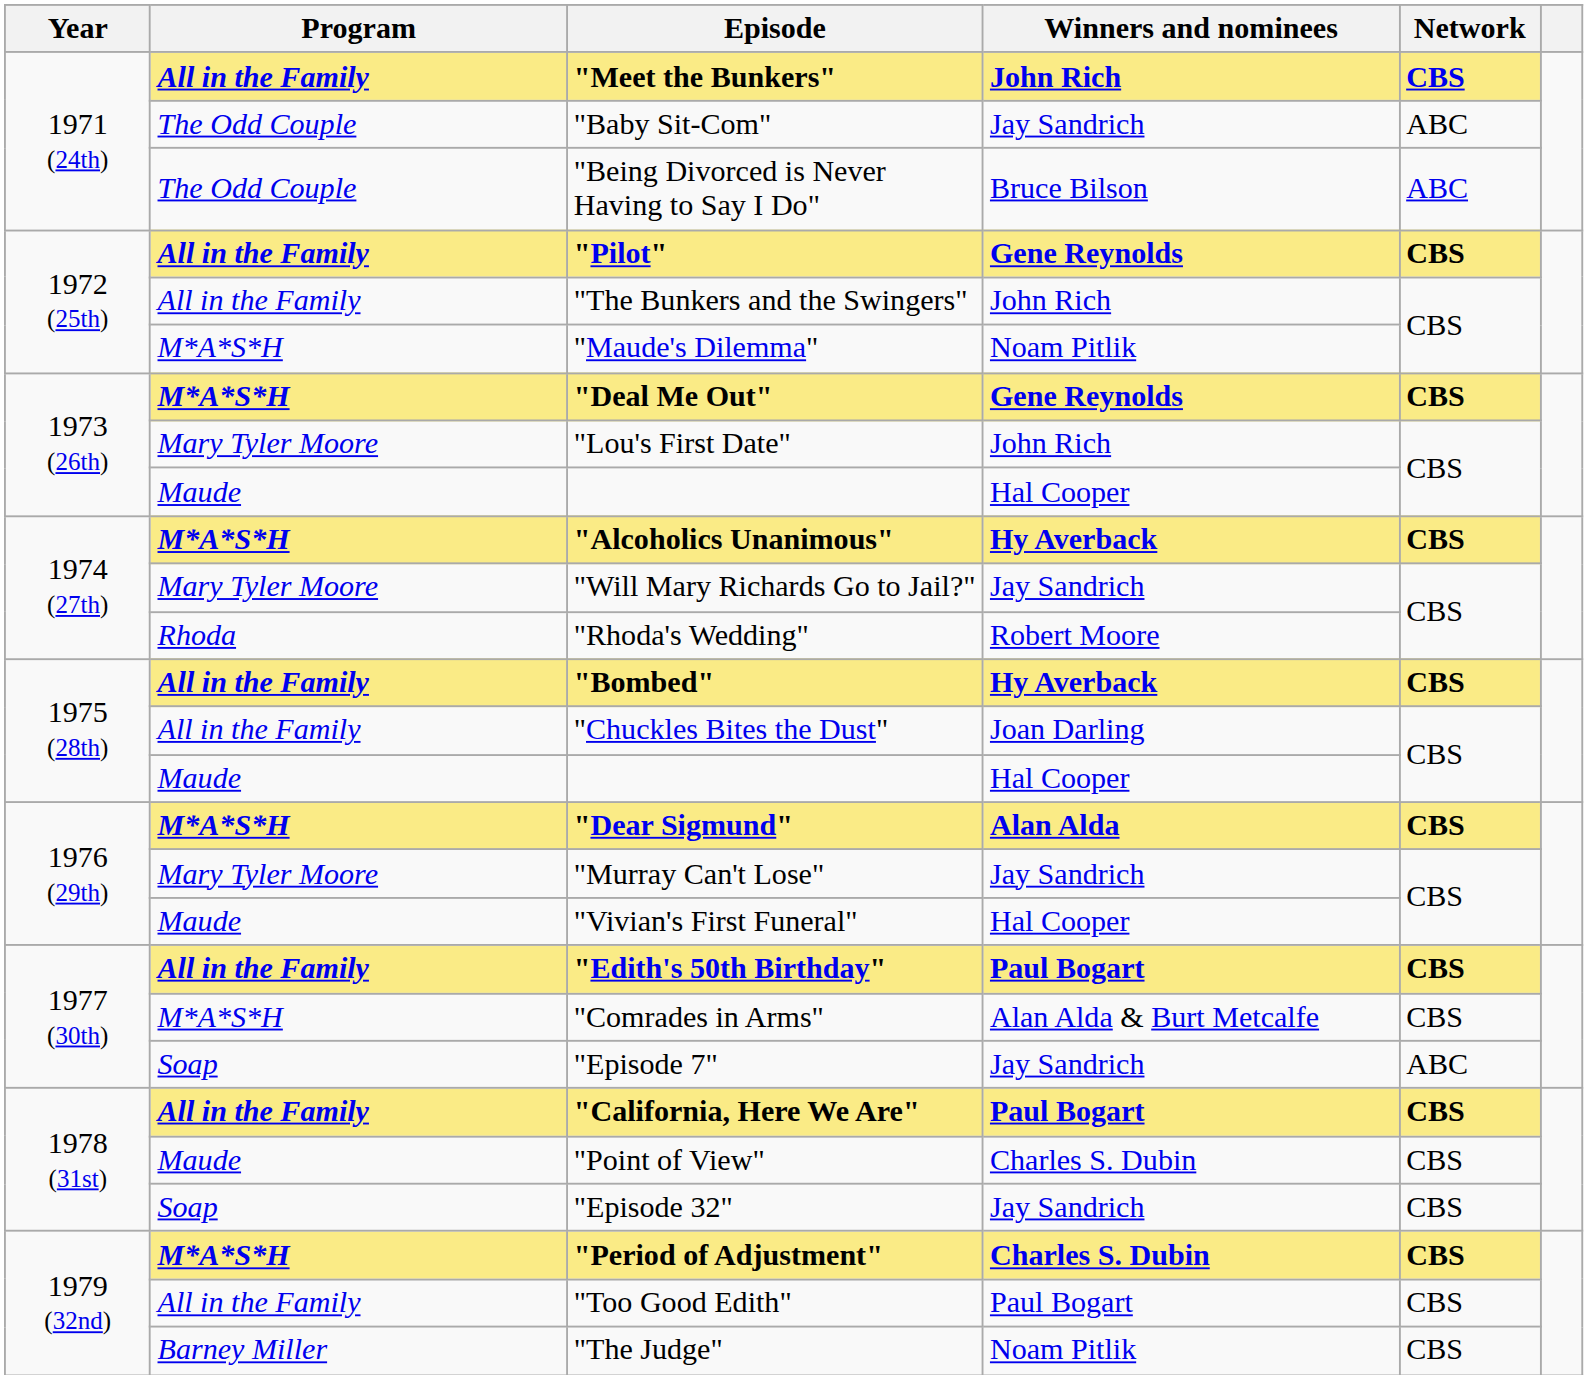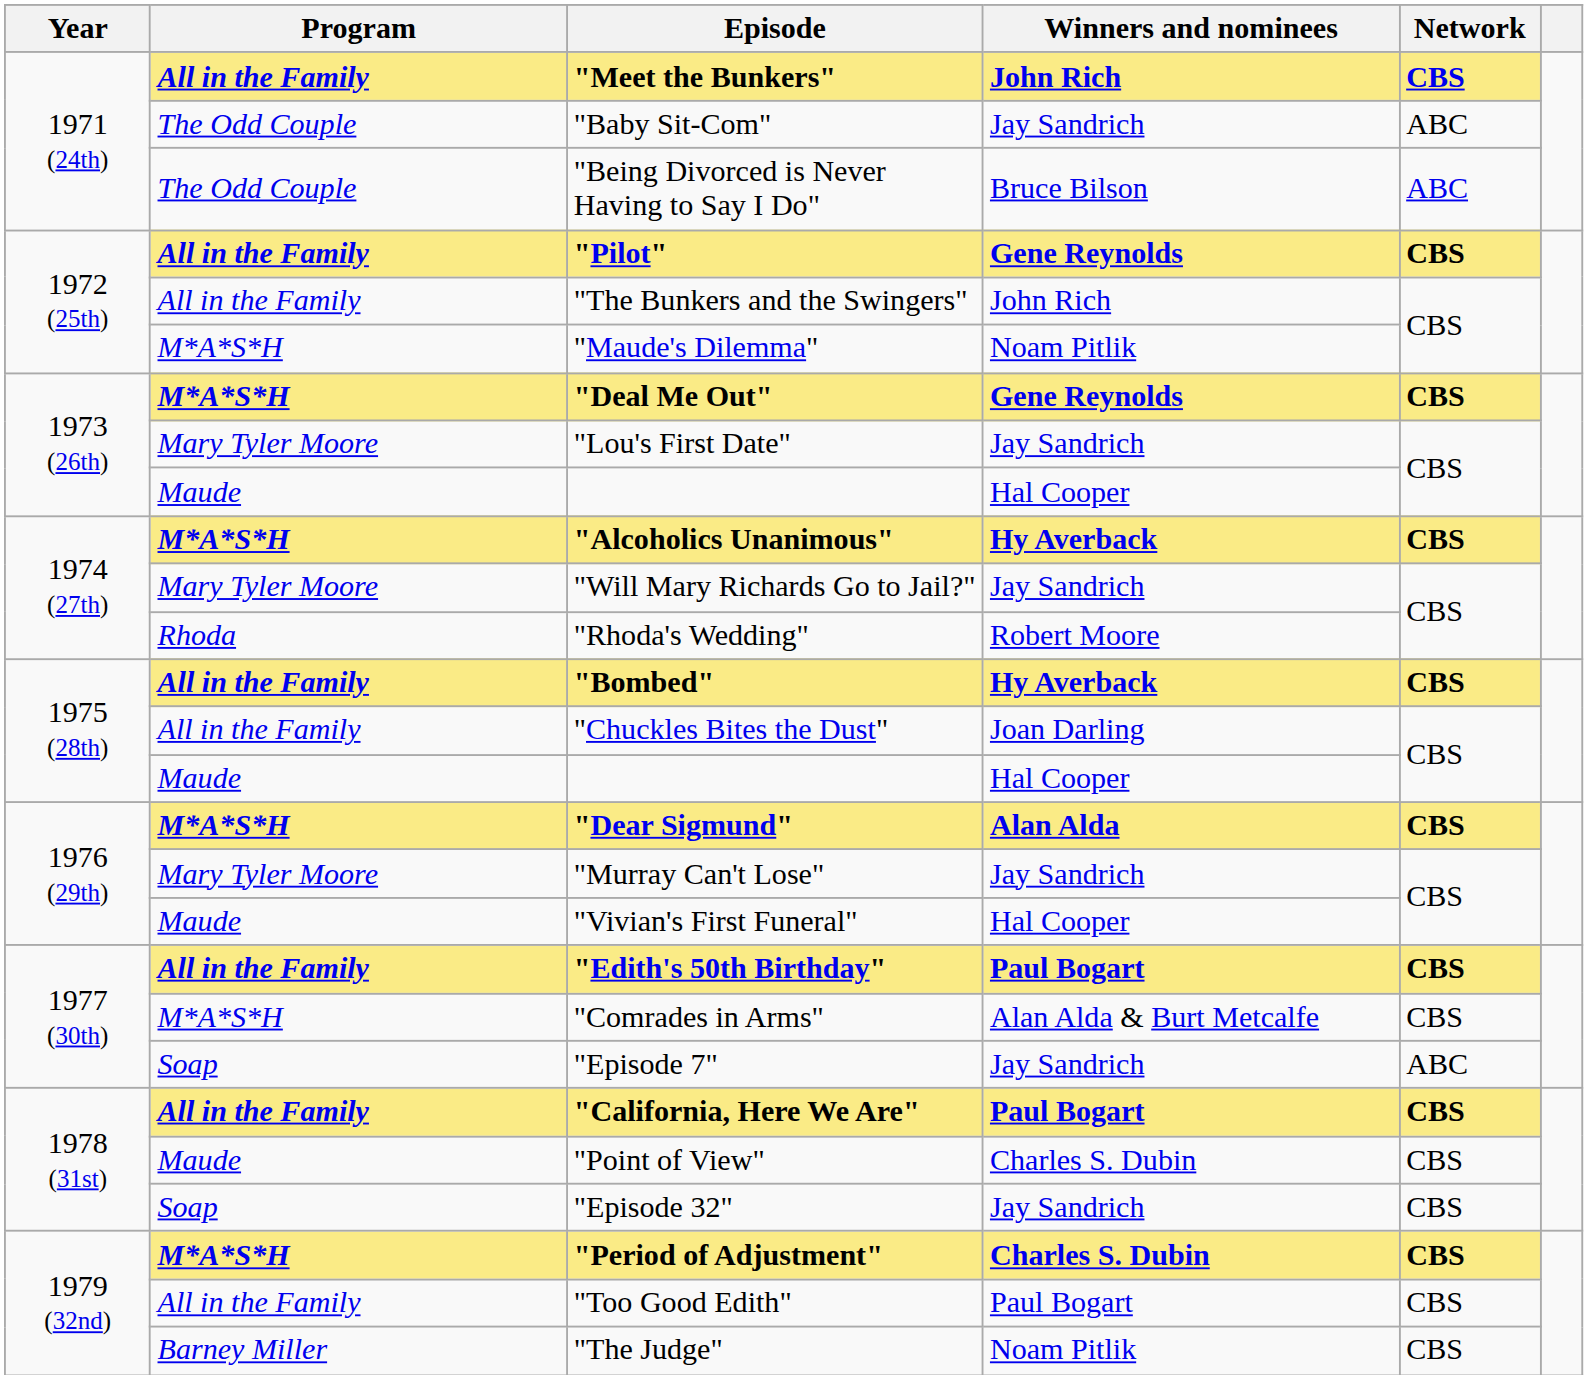 <table class="wikitable" width="95%" cellpadding="5">
 <tr>
 <th width="7%">Year</th>
 <th width="20%">Program</th>
 <th width="20%">Episode</th>
 <th width="20%">Winners and nominees</th>
 <th width="3%">Network</th>
 <th width="2%"></th>
 </tr>
 <tr>
 <td rowspan=3 style="text-align:center;">1971<br><small>(<a href='#'>24th</a>)</small></td>
 <td style="background:#FAEB86;"><strong><em><a href='#'>All in the Family</a></em></strong></td>
 <td style="background:#FAEB86;"><strong>"Meet the Bunkers"</strong></td>
 <td style="background:#FAEB86;"><strong><a href='#'>John Rich</a></strong></td>
 <td style="background:#FAEB86;"><strong><a href='#'>CBS</a></strong></td>
 <td rowspan="3" style="text-align:center;"></td>
 </tr>
 <tr>
 <td><em><a href='#'>The Odd Couple</a></em></td>
 <td>"Baby Sit-Com"</td>
 <td><a href='#'>Jay Sandrich</a></td>
 <td>ABC</td>
 </tr>
 <tr>
 <td><em><a href='#'>The Odd Couple</a></em></td>
 <td>"Being Divorced is Never Having to Say I Do"</td>
 <td><a href='#'>Bruce Bilson</a></td>
 <td><a href='#'>ABC</a></td>
 </tr>
 <tr>
 <td rowspan=3 style="text-align:center;">1972<br><small>(<a href='#'>25th</a>)</small></td>
 <td style="background:#FAEB86;"><strong><em><a href='#'>All in the Family</a></em></strong></td>
 <td style="background:#FAEB86;"><strong>"<a href='#'>Pilot</a>"</strong></td>
 <td style="background:#FAEB86;"><strong><a href='#'>Gene Reynolds</a></strong></td>
 <td style="background:#FAEB86;"><strong>CBS</strong></td>
 <td rowspan="3" style="text-align:center;"></td>
 </tr>
 <tr>
 <td><em><a href='#'>All in the Family</a></em></td>
 <td>"The Bunkers and the Swingers"</td>
 <td><a href='#'>John Rich</a></td>
 <td rowspan=2>CBS</td>
 </tr>
 <tr>
 <td><em><a href='#'>M*A*S*H</a></em></td>
 <td>"<a href='#'>Maude's Dilemma</a>"</td>
 <td><a href='#'>Noam Pitlik</a></td>
 </tr>
 <tr>
 <td rowspan=3 style="text-align:center;">1973<br><small>(<a href='#'>26th</a>)</small></td>
 <td style="background:#FAEB86;"><strong><em><a href='#'>M*A*S*H</a></em></strong></td>
 <td style="background:#FAEB86;"><strong>"Deal Me Out"</strong></td>
 <td style="background:#FAEB86;"><strong><a href='#'>Gene Reynolds</a></strong></td>
 <td style="background:#FAEB86;"><strong>CBS</strong></td>
 <td rowspan="3" style="text-align:center;"></td>
 </tr>
 <tr>
 <td><em><a href='#'>Mary Tyler Moore</a></em></td>
 <td>"Lou's First Date"</td>
-<td><a href='#'>John Rich</a></td>
+<td><a href='#'>Jay Sandrich</a></td>
 <td rowspan=2>CBS</td>
 </tr>
 <tr>
 <td><em><a href='#'>Maude</a></em></td>
 <td></td>
 <td><a href='#'>Hal Cooper</a></td>
 </tr>
 <tr>
 <td rowspan=3 style="text-align:center;">1974<br><small>(<a href='#'>27th</a>)</small></td>
 <td style="background:#FAEB86;"><strong><em><a href='#'>M*A*S*H</a></em></strong></td>
 <td style="background:#FAEB86;"><strong>"Alcoholics Unanimous"</strong></td>
 <td style="background:#FAEB86;"><strong><a href='#'>Hy Averback</a></strong></td>
 <td style="background:#FAEB86;"><strong>CBS</strong></td>
 <td rowspan="3" style="text-align:center;"></td>
 </tr>
 <tr>
 <td><em><a href='#'>Mary Tyler Moore</a></em></td>
 <td>"Will Mary Richards Go to Jail?"</td>
 <td><a href='#'>Jay Sandrich</a></td>
 <td rowspan=2>CBS</td>
 </tr>
 <tr>
 <td><em><a href='#'>Rhoda</a></em></td>
 <td>"Rhoda's Wedding"</td>
 <td><a href='#'>Robert Moore</a></td>
 </tr>
 <tr>
 <td rowspan=3 style="text-align:center;">1975<br><small>(<a href='#'>28th</a>)</small></td>
 <td style="background:#FAEB86;"><strong><em><a href='#'>All in the Family</a></em></strong></td>
 <td style="background:#FAEB86;"><strong>"Bombed"</strong></td>
 <td style="background:#FAEB86;"><strong><a href='#'>Hy Averback</a></strong></td>
 <td style="background:#FAEB86;"><strong>CBS</strong></td>
 <td rowspan="3" style="text-align:center;"></td>
 </tr>
 <tr>
 <td><em><a href='#'>All in the Family</a></em></td>
 <td>"<a href='#'>Chuckles Bites the Dust</a>"</td>
 <td><a href='#'>Joan Darling</a></td>
 <td rowspan=2>CBS</td>
 </tr>
 <tr>
 <td><em><a href='#'>Maude</a></em></td>
 <td></td>
 <td><a href='#'>Hal Cooper</a></td>
 </tr>
 <tr>
 <td rowspan=3 style="text-align:center;">1976<br><small>(<a href='#'>29th</a>)</small></td>
 <td style="background:#FAEB86;"><strong><em><a href='#'>M*A*S*H</a></em></strong></td>
 <td style="background:#FAEB86;"><strong>"<a href='#'>Dear Sigmund</a>"</strong></td>
 <td style="background:#FAEB86;"><strong><a href='#'>Alan Alda</a></strong></td>
 <td style="background:#FAEB86;"><strong>CBS</strong></td>
 <td rowspan="3" style="text-align:center;"></td>
 </tr>
 <tr>
 <td><em><a href='#'>Mary Tyler Moore</a></em></td>
 <td>"Murray Can't Lose"</td>
 <td><a href='#'>Jay Sandrich</a></td>
 <td rowspan=2>CBS</td>
 </tr>
 <tr>
 <td><em><a href='#'>Maude</a></em></td>
 <td>"Vivian's First Funeral"</td>
 <td><a href='#'>Hal Cooper</a></td>
 </tr>
 <tr>
 <td rowspan=3 style="text-align:center;">1977<br><small>(<a href='#'>30th</a>)</small></td>
 <td style="background:#FAEB86;"><strong><em><a href='#'>All in the Family</a></em></strong></td>
 <td style="background:#FAEB86;"><strong>"<a href='#'>Edith's 50th Birthday</a>"</strong></td>
 <td style="background:#FAEB86;"><strong><a href='#'>Paul Bogart</a></strong></td>
 <td style="background:#FAEB86;"><strong>CBS</strong></td>
 <td rowspan="3" style="text-align:center;"></td>
 </tr>
 <tr>
 <td><em><a href='#'>M*A*S*H</a></em></td>
 <td>"Comrades in Arms"</td>
 <td><a href='#'>Alan Alda</a> & <a href='#'>Burt Metcalfe</a></td>
 <td>CBS</td>
 </tr>
 <tr>
 <td><em><a href='#'>Soap</a></em></td>
 <td>"Episode 7"</td>
 <td><a href='#'>Jay Sandrich</a></td>
 <td>ABC</td>
 </tr>
 <tr>
 <td rowspan=3 style="text-align:center;">1978<br><small>(<a href='#'>31st</a>)</small></td>
 <td style="background:#FAEB86;"><strong><em><a href='#'>All in the Family</a></em></strong></td>
 <td style="background:#FAEB86;"><strong>"California, Here We Are"</strong></td>
 <td style="background:#FAEB86;"><strong><a href='#'>Paul Bogart</a></strong></td>
 <td style="background:#FAEB86;"><strong>CBS</strong></td>
 <td rowspan="3" style="text-align:center;"></td>
 </tr>
 <tr>
 <td><em><a href='#'>Maude</a></em></td>
 <td>"Point of View"</td>
 <td><a href='#'>Charles S. Dubin</a></td>
 <td>CBS</td>
 </tr>
 <tr>
 <td><em><a href='#'>Soap</a></em></td>
 <td>"Episode 32"</td>
 <td><a href='#'>Jay Sandrich</a></td>
 <td>CBS</td>
 </tr>
 <tr>
 <td rowspan=3 style="text-align:center;">1979<br><small>(<a href='#'>32nd</a>)</small></td>
 <td style="background:#FAEB86;"><strong><em><a href='#'>M*A*S*H</a></em></strong></td>
 <td style="background:#FAEB86;"><strong>"Period of Adjustment"</strong></td>
 <td style="background:#FAEB86;"><strong><a href='#'>Charles S. Dubin</a></strong></td>
 <td style="background:#FAEB86;"><strong>CBS</strong></td>
 <td rowspan="3" style="text-align:center;"></td>
 </tr>
 <tr>
 <td><em><a href='#'>All in the Family</a></em></td>
 <td>"Too Good Edith"</td>
 <td><a href='#'>Paul Bogart</a></td>
 <td>CBS</td>
 </tr>
 <tr>
 <td><em><a href='#'>Barney Miller</a></em></td>
 <td>"The Judge"</td>
 <td><a href='#'>Noam Pitlik</a></td>
 <td>CBS</td>
 </tr>
 </table>
